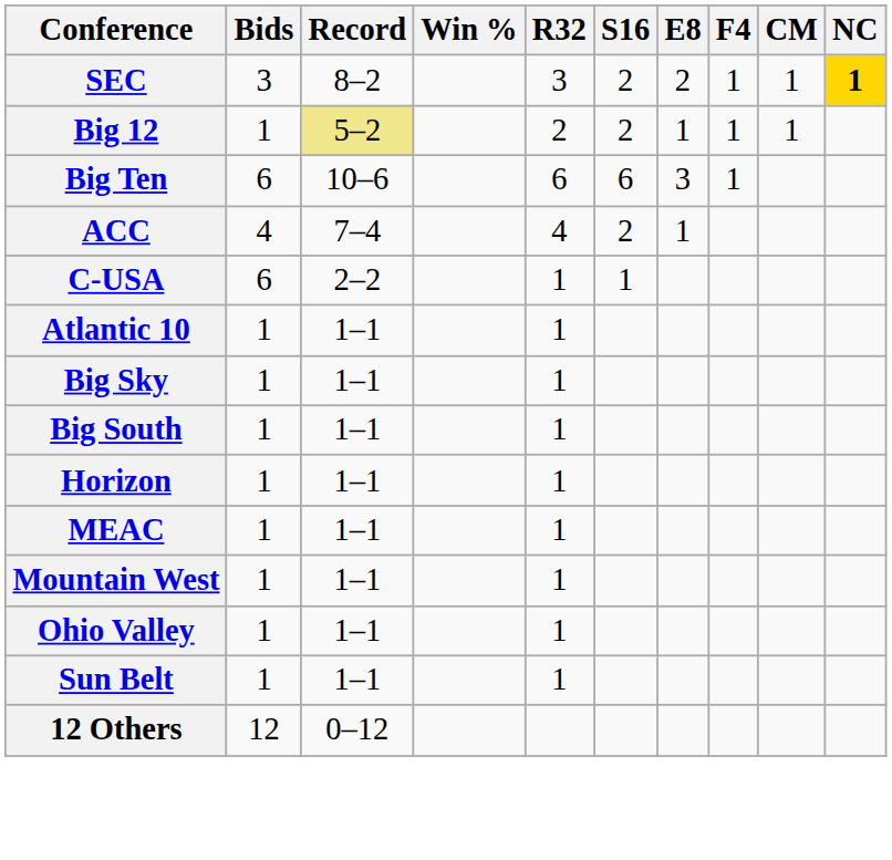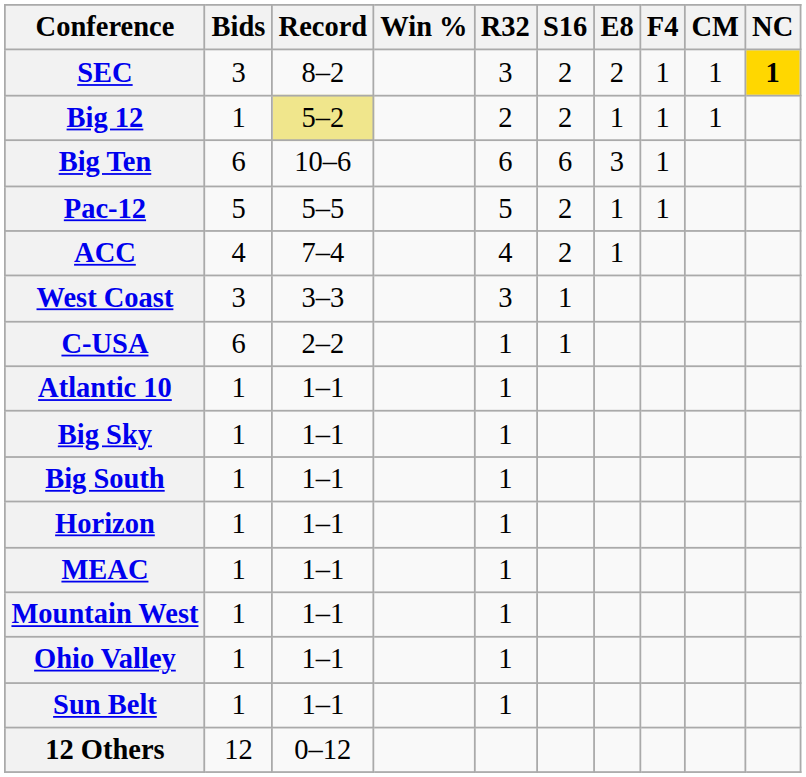 <table class="wikitable sortable plainrowheaders" style="text-align:center;">
 <tr>
 <th scope="col">Conference</th>
 <th scope="col">Bids</th>
 <th scope="col">Record</th>
 <th scope="col">Win %</th>
 <th scope="col">R32</th>
 <th scope="col">S16</th>
 <th scope="col">E8</th>
 <th scope="col">F4</th>
 <th scope="col">CM</th>
 <th scope="col">NC</th>
 </tr>
 <tr>
 <th scope="row"><a href='#'>SEC</a></th>
 <td>3</td>
 <td>8–2</td>
 <td></td>
 <td>3</td>
 <td>2</td>
 <td>2</td>
 <td>1</td>
 <td>1</td>
 <td style="background:gold;"><strong>1</strong></td>
 </tr>
 <tr>
 <th scope="row"><a href='#'>Big 12</a></th>
 <td>1</td>
 <td style="background: khaki;">5–2</td>
 <td></td>
 <td>2</td>
 <td>2</td>
 <td>1</td>
 <td>1</td>
 <td>1</td>
 <td></td>
 </tr>
 <tr>
 <th scope="row"><a href='#'>Big Ten</a></th>
 <td>6</td>
 <td>10–6</td>
 <td></td>
 <td>6</td>
 <td>6</td>
 <td>3</td>
 <td>1</td>
 <td></td>
 <td></td>
 </tr>
 <tr>
+<th scope="row"><a href='#'>Pac-12</a></th>
+<td>5</td>
+<td>5–5</td>
+<td></td>
+<td>5</td>
+<td>2</td>
+<td>1</td>
+<td>1</td>
+<td></td>
+<td></td>
+</tr>
+<tr>
 <th scope="row"><a href='#'>ACC</a></th>
 <td>4</td>
 <td>7–4</td>
 <td></td>
 <td>4</td>
 <td>2</td>
 <td>1</td>
+<td></td>
+<td></td>
+<td></td>
+</tr>
+<tr>
+<th scope="row"><a href='#'>West Coast</a></th>
+<td>3</td>
+<td>3–3</td>
+<td></td>
+<td>3</td>
+<td>1</td>
+<td></td>
 <td></td>
 <td></td>
 <td></td>
 </tr>
 <tr>
 <th scope="row"><a href='#'>C-USA</a></th>
 <td>6</td>
 <td>2–2</td>
 <td></td>
 <td>1</td>
 <td>1</td>
 <td></td>
 <td></td>
 <td></td>
 <td></td>
 </tr>
 <tr>
 <th scope="row"><a href='#'>Atlantic 10</a></th>
 <td>1</td>
 <td>1–1</td>
 <td></td>
 <td>1</td>
 <td></td>
 <td></td>
 <td></td>
 <td></td>
 <td></td>
 </tr>
 <tr>
 <th scope="row"><a href='#'>Big Sky</a></th>
 <td>1</td>
 <td>1–1</td>
 <td></td>
 <td>1</td>
 <td></td>
 <td></td>
 <td></td>
 <td></td>
 <td></td>
 </tr>
 <tr>
 <th scope="row"><a href='#'>Big South</a></th>
 <td>1</td>
 <td>1–1</td>
 <td></td>
 <td>1</td>
 <td></td>
 <td></td>
 <td></td>
 <td></td>
 <td></td>
 </tr>
 <tr>
 <th scope="row"><a href='#'>Horizon</a></th>
 <td>1</td>
 <td>1–1</td>
 <td></td>
 <td>1</td>
 <td></td>
 <td></td>
 <td></td>
 <td></td>
 <td></td>
 </tr>
 <tr>
 <th scope="row"><a href='#'>MEAC</a></th>
 <td>1</td>
 <td>1–1</td>
 <td></td>
 <td>1</td>
 <td></td>
 <td></td>
 <td></td>
 <td></td>
 <td></td>
 </tr>
 <tr>
 <th scope="row"><a href='#'>Mountain West</a></th>
 <td>1</td>
 <td>1–1</td>
 <td></td>
 <td>1</td>
 <td></td>
 <td></td>
 <td></td>
 <td></td>
 <td></td>
 </tr>
 <tr>
 <th scope="row"><a href='#'>Ohio Valley</a></th>
 <td>1</td>
 <td>1–1</td>
 <td></td>
 <td>1</td>
 <td></td>
 <td></td>
 <td></td>
 <td></td>
 <td></td>
 </tr>
 <tr>
 <th scope="row"><a href='#'>Sun Belt</a></th>
 <td>1</td>
 <td>1–1</td>
 <td></td>
 <td>1</td>
 <td></td>
 <td></td>
 <td></td>
 <td></td>
 <td></td>
 </tr>
 <tr>
 <th scope="row">12 Others</th>
 <td>12</td>
 <td>0–12</td>
 <td></td>
 <td></td>
 <td></td>
 <td></td>
 <td></td>
 <td></td>
 <td></td>
 </tr>
 </table>
